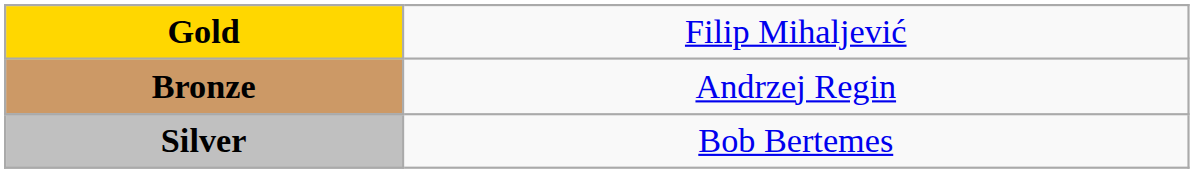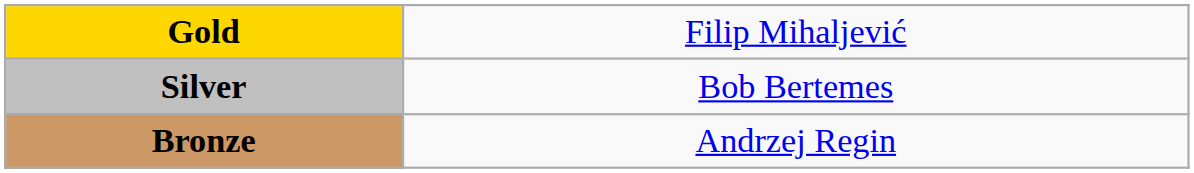 <table class="wikitable" style="text-align:center; " width="35%">
 <tr>
 <td bgcolor="gold"><strong>Gold</strong></td>
 <td><a href='#'>Filip Mihaljević</a><br>  <small><em></em></small></td>
 </tr>
 <tr>
+<td bgcolor="silver"><strong>Silver</strong></td>
+<td><a href='#'>Bob Bertemes</a><br>  <small><em></em></small></td>
+</tr>
+<tr>
 <td bgcolor="CC9966"><strong>Bronze</strong></td>
 <td><a href='#'>Andrzej Regin</a><br>  <small><em></em></small></td>
 </tr>
-<tr>
-<td bgcolor="silver"><strong>Silver</strong></td>
-<td><a href='#'>Bob Bertemes</a><br>  <small><em></em></small></td>
-</tr>
 </table>
